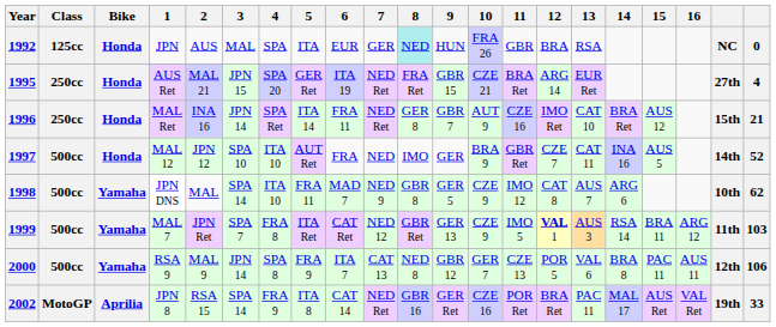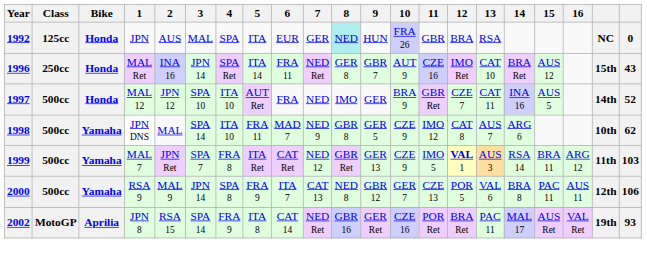 <table class="wikitable" style="text-align:center">
 <tr>
 <th>Year</th>
 <th>Class</th>
 <th>Bike</th>
 <th>1</th>
 <th>2</th>
 <th>3</th>
 <th>4</th>
 <th>5</th>
 <th>6</th>
 <th>7</th>
 <th>8</th>
 <th>9</th>
 <th>10</th>
 <th>11</th>
 <th>12</th>
 <th>13</th>
 <th>14</th>
 <th>15</th>
 <th>16</th>
 <th></th>
 <th></th>
 </tr>
 <tr>
 <th align="left"><a href='#'>1992</a></th>
 <th align="left">125cc</th>
 <th align="left"><a href='#'>Honda</a></th>
 <td><a href='#'>JPN</a></td>
 <td><a href='#'>AUS</a></td>
 <td><a href='#'>MAL</a></td>
 <td><a href='#'>SPA</a></td>
 <td><a href='#'>ITA</a></td>
 <td><a href='#'>EUR</a></td>
 <td><a href='#'>GER</a></td>
 <td style="background: paleturquoise;"><a href='#'>NED</a></td>
 <td><a href='#'>HUN</a></td>
 <td style="background:#CFCFFF;"><a href='#'>FRA</a><br><small>26</small></td>
 <td><a href='#'>GBR</a></td>
 <td><a href='#'>BRA</a></td>
 <td><a href='#'>RSA</a></td>
 <td></td>
 <td></td>
 <td></td>
 <th>NC</th>
 <th>0</th>
 </tr>
 <tr>
-<th align="left"><a href='#'>1995</a></th>
-<th align="left">250cc</th>
-<th align="left"><a href='#'>Honda</a></th>
-<td style="background:#EFCFFF;"><a href='#'>AUS</a><br><small>Ret</small></td>
-<td style="background:#CFCFFF;"><a href='#'>MAL</a><br><small>21</small></td>
-<td style="background:#DFFFDF;"><a href='#'>JPN</a><br><small>15</small></td>
-<td style="background:#CFCFFF;"><a href='#'>SPA</a><br><small>20</small></td>
-<td style="background:#EFCFFF;"><a href='#'>GER</a><br><small>Ret</small></td>
-<td style="background:#CFCFFF;"><a href='#'>ITA</a><br><small>19</small></td>
-<td style="background:#EFCFFF;"><a href='#'>NED</a><br><small>Ret</small></td>
-<td style="background:#EFCFFF;"><a href='#'>FRA</a><br><small>Ret</small></td>
-<td style="background:#DFFFDF;"><a href='#'>GBR</a><br><small>15</small></td>
-<td style="background:#CFCFFF;"><a href='#'>CZE</a><br><small>21</small></td>
-<td style="background:#EFCFFF;"><a href='#'>BRA</a><br><small>Ret</small></td>
-<td style="background:#DFFFDF;"><a href='#'>ARG</a><br><small>14</small></td>
-<td style="background:#EFCFFF;"><a href='#'>EUR</a><br><small>Ret</small></td>
-<td></td>
-<td></td>
-<td></td>
-<th>27th</th>
-<th>4</th>
-</tr>
-<tr>
 <th align="left"><a href='#'>1996</a></th>
 <th align="left">250cc</th>
 <th align="left"><a href='#'>Honda</a></th>
 <td style="background:#EFCFFF;"><a href='#'>MAL</a><br><small>Ret</small></td>
 <td style="background:#CFCFFF;"><a href='#'>INA</a><br><small>16</small></td>
 <td style="background:#DFFFDF;"><a href='#'>JPN</a><br><small>14</small></td>
 <td style="background:#EFCFFF;"><a href='#'>SPA</a><br><small>Ret</small></td>
 <td style="background:#DFFFDF;"><a href='#'>ITA</a><br><small>14</small></td>
 <td style="background:#DFFFDF;"><a href='#'>FRA</a><br><small>11</small></td>
 <td style="background:#EFCFFF;"><a href='#'>NED</a><br><small>Ret</small></td>
 <td style="background:#DFFFDF;"><a href='#'>GER</a><br><small>8</small></td>
 <td style="background:#DFFFDF;"><a href='#'>GBR</a><br><small>7</small></td>
 <td style="background:#DFFFDF;"><a href='#'>AUT</a><br><small>9</small></td>
 <td style="background:#CFCFFF;"><a href='#'>CZE</a><br><small>16</small></td>
 <td style="background:#EFCFFF;"><a href='#'>IMO</a><br><small>Ret</small></td>
 <td style="background:#DFFFDF;"><a href='#'>CAT</a><br><small>10</small></td>
 <td style="background:#EFCFFF;"><a href='#'>BRA</a><br><small>Ret</small></td>
 <td style="background:#DFFFDF;"><a href='#'>AUS</a><br><small>12</small></td>
 <td></td>
 <th>15th</th>
-<th>21</th>
+<th>43</th>
 </tr>
 <tr>
 <th align="left"><a href='#'>1997</a></th>
 <th align="left">500cc</th>
 <th align="left"><a href='#'>Honda</a></th>
 <td style="background:#DFFFDF;"><a href='#'>MAL</a><br><small>12</small></td>
 <td style="background:#DFFFDF;"><a href='#'>JPN</a><br><small>12</small></td>
 <td style="background:#DFFFDF;"><a href='#'>SPA</a><br><small>10</small></td>
 <td style="background:#DFFFDF;"><a href='#'>ITA</a><br><small>10</small></td>
 <td style="background:#EFCFFF;"><a href='#'>AUT</a><br><small>Ret</small></td>
 <td><a href='#'>FRA</a></td>
 <td><a href='#'>NED</a></td>
 <td><a href='#'>IMO</a></td>
 <td><a href='#'>GER</a></td>
 <td style="background:#DFFFDF;"><a href='#'>BRA</a><br><small>9</small></td>
 <td style="background:#EFCFFF;"><a href='#'>GBR</a><br><small>Ret</small></td>
 <td style="background:#DFFFDF;"><a href='#'>CZE</a><br><small>7</small></td>
 <td style="background:#DFFFDF;"><a href='#'>CAT</a><br><small>11</small></td>
 <td style="background:#CFCFFF;"><a href='#'>INA</a><br><small>16</small></td>
 <td style="background:#DFFFDF;"><a href='#'>AUS</a><br><small>5</small></td>
 <td></td>
 <th>14th</th>
 <th>52</th>
 </tr>
 <tr>
 <th align="left"><a href='#'>1998</a></th>
 <th align="left">500cc</th>
 <th align="left"><a href='#'>Yamaha</a></th>
 <td style="background:#FFFFFF;"><a href='#'>JPN</a><br><small>DNS</small></td>
 <td><a href='#'>MAL</a></td>
 <td style="background:#DFFFDF;"><a href='#'>SPA</a><br><small>14</small></td>
 <td style="background:#DFFFDF;"><a href='#'>ITA</a><br><small>10</small></td>
 <td style="background:#DFFFDF;"><a href='#'>FRA</a><br><small>11</small></td>
 <td style="background:#DFFFDF;"><a href='#'>MAD</a><br><small>7</small></td>
 <td style="background:#DFFFDF;"><a href='#'>NED</a><br><small>9</small></td>
 <td style="background:#DFFFDF;"><a href='#'>GBR</a><br><small>8</small></td>
 <td style="background:#DFFFDF;"><a href='#'>GER</a><br><small>5</small></td>
 <td style="background:#DFFFDF;"><a href='#'>CZE</a><br><small>9</small></td>
 <td style="background:#DFFFDF;"><a href='#'>IMO</a><br><small>12</small></td>
 <td style="background:#DFFFDF;"><a href='#'>CAT</a><br><small>8</small></td>
 <td style="background:#DFFFDF;"><a href='#'>AUS</a><br><small>7</small></td>
 <td style="background:#DFFFDF;"><a href='#'>ARG</a><br><small>6</small></td>
 <td></td>
 <td></td>
 <th>10th</th>
 <th>62</th>
 </tr>
 <tr>
 <th align="left"><a href='#'>1999</a></th>
 <th align="left">500cc</th>
 <th align="left"><a href='#'>Yamaha</a></th>
 <td style="background:#DFFFDF;"><a href='#'>MAL</a><br><small>7</small></td>
 <td style="background:#EFCFFF;"><a href='#'>JPN</a><br><small>Ret</small></td>
 <td style="background:#DFFFDF;"><a href='#'>SPA</a><br><small>7</small></td>
 <td style="background:#DFFFDF;"><a href='#'>FRA</a><br><small>8</small></td>
 <td style="background:#EFCFFF;"><a href='#'>ITA</a><br><small>Ret</small></td>
 <td style="background:#EFCFFF;"><a href='#'>CAT</a><br><small>Ret</small></td>
 <td style="background:#DFFFDF;"><a href='#'>NED</a><br><small>12</small></td>
 <td style="background:#EFCFFF;"><a href='#'>GBR</a><br><small>Ret</small></td>
 <td style="background:#DFFFDF;"><a href='#'>GER</a><br><small>13</small></td>
 <td style="background:#DFFFDF;"><a href='#'>CZE</a><br><small>9</small></td>
 <td style="background:#DFFFDF;"><a href='#'>IMO</a><br><small>5</small></td>
 <td style="background:#FFFFBF;"><strong><a href='#'>VAL</a></strong><br><small>1</small></td>
 <td style="background:#FFDF9F;"><a href='#'>AUS</a><br><small>3</small></td>
 <td style="background:#DFFFDF;"><a href='#'>RSA</a><br><small>14</small></td>
 <td style="background:#DFFFDF;"><a href='#'>BRA</a><br><small>11</small></td>
 <td style="background:#DFFFDF;"><a href='#'>ARG</a><br><small>12</small></td>
 <th>11th</th>
 <th>103</th>
 </tr>
 <tr>
 <th align="left"><a href='#'>2000</a></th>
 <th align="left">500cc</th>
 <th align="left"><a href='#'>Yamaha</a></th>
 <td style="background:#DFFFDF;"><a href='#'>RSA</a><br><small>9</small></td>
 <td style="background:#DFFFDF;"><a href='#'>MAL</a><br><small>9</small></td>
 <td style="background:#DFFFDF;"><a href='#'>JPN</a><br><small>14</small></td>
 <td style="background:#DFFFDF;"><a href='#'>SPA</a><br><small>8</small></td>
 <td style="background:#DFFFDF;"><a href='#'>FRA</a><br><small>9</small></td>
 <td style="background:#DFFFDF;"><a href='#'>ITA</a><br><small>7</small></td>
 <td style="background:#DFFFDF;"><a href='#'>CAT</a><br><small>13</small></td>
 <td style="background:#DFFFDF;"><a href='#'>NED</a><br><small>8</small></td>
 <td style="background:#DFFFDF;"><a href='#'>GBR</a><br><small>12</small></td>
 <td style="background:#DFFFDF;"><a href='#'>GER</a><br><small>7</small></td>
 <td style="background:#DFFFDF;"><a href='#'>CZE</a><br><small>13</small></td>
 <td style="background:#DFFFDF;"><a href='#'>POR</a><br><small>5</small></td>
 <td style="background:#DFFFDF;"><a href='#'>VAL</a><br><small>6</small></td>
 <td style="background:#DFFFDF;"><a href='#'>BRA</a><br><small>8</small></td>
 <td style="background:#DFFFDF;"><a href='#'>PAC</a><br><small>11</small></td>
 <td style="background:#DFFFDF;"><a href='#'>AUS</a><br><small>11</small></td>
 <th>12th</th>
 <th>106</th>
 </tr>
 <tr>
 <th align="left"><a href='#'>2002</a></th>
 <th align="left">MotoGP</th>
 <th align="left"><a href='#'>Aprilia</a></th>
 <td style="background:#DFFFDF;"><a href='#'>JPN</a><br><small>8</small></td>
 <td style="background:#DFFFDF;"><a href='#'>RSA</a><br><small>15</small></td>
 <td style="background:#DFFFDF;"><a href='#'>SPA</a><br><small>14</small></td>
 <td style="background:#DFFFDF;"><a href='#'>FRA</a><br><small>9</small></td>
 <td style="background:#DFFFDF;"><a href='#'>ITA</a><br><small>8</small></td>
 <td style="background:#DFFFDF;"><a href='#'>CAT</a><br><small>14</small></td>
 <td style="background:#EFCFFF;"><a href='#'>NED</a><br><small>Ret</small></td>
 <td style="background:#CFCFFF;"><a href='#'>GBR</a><br><small>16</small></td>
 <td style="background:#EFCFFF;"><a href='#'>GER</a><br><small>Ret</small></td>
 <td style="background:#CFCFFF;"><a href='#'>CZE</a><br><small>16</small></td>
 <td style="background:#EFCFFF;"><a href='#'>POR</a><br><small>Ret</small></td>
 <td style="background:#EFCFFF;"><a href='#'>BRA</a><br><small>Ret</small></td>
 <td style="background:#DFFFDF;"><a href='#'>PAC</a><br><small>11</small></td>
 <td style="background:#CFCFFF;"><a href='#'>MAL</a><br><small>17</small></td>
 <td style="background:#EFCFFF;"><a href='#'>AUS</a><br><small>Ret</small></td>
 <td style="background:#EFCFFF;"><a href='#'>VAL</a><br><small>Ret</small></td>
 <th>19th</th>
-<th>33</th>
+<th>93</th>
 </tr>
 </table>
